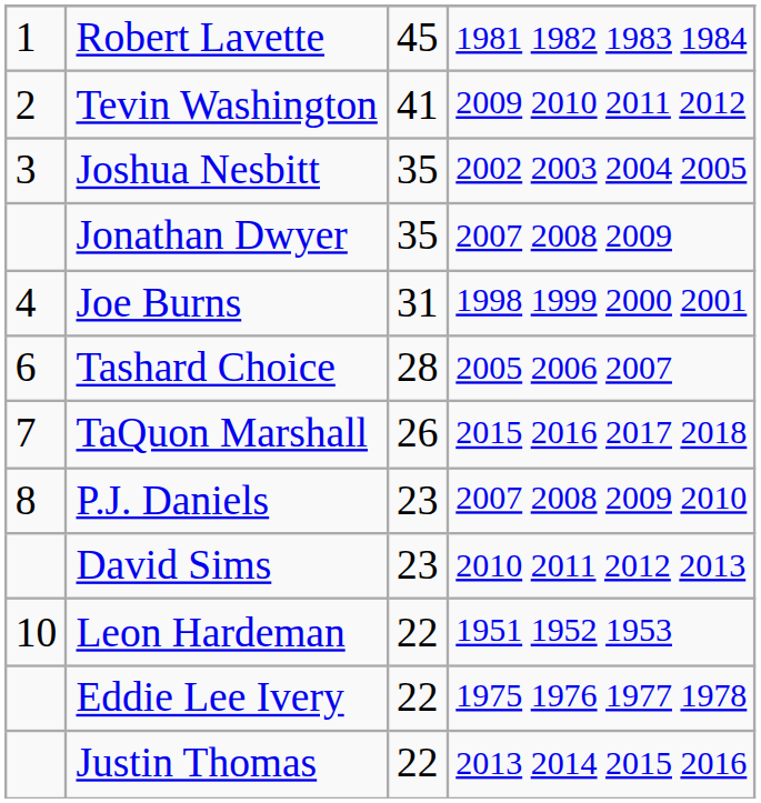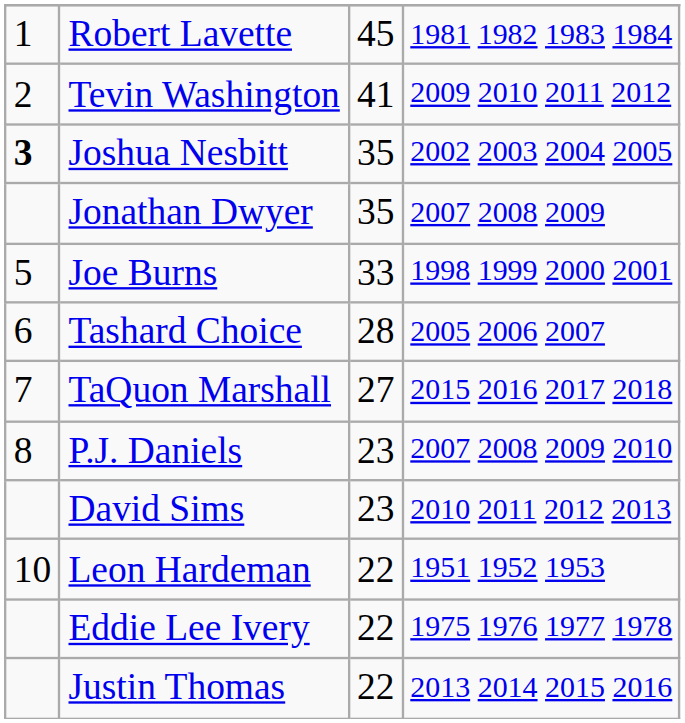 <table class="wikitable">
 <tr>
 </tr>
 <tr>
 <td>1</td>
 <td><a href='#'>Robert Lavette</a></td>
 <td>45</td>
 <td style="font-size:80%;"><a href='#'>1981</a> <a href='#'>1982</a> <a href='#'>1983</a> <a href='#'>1984</a></td>
 </tr>
 <tr>
 <td>2</td>
 <td><a href='#'>Tevin Washington</a></td>
 <td>41</td>
 <td style="font-size:80%;"><a href='#'>2009</a> <a href='#'>2010</a> <a href='#'>2011</a> <a href='#'>2012</a></td>
 </tr>
 <tr>
-<td>3</td>
+<td><strong>3</strong></td>
 <td><a href='#'>Joshua Nesbitt</a></td>
 <td>35</td>
 <td style="font-size:80%;"><a href='#'>2002</a> <a href='#'>2003</a> <a href='#'>2004</a> <a href='#'>2005</a></td>
 </tr>
 <tr>
 <td></td>
 <td><a href='#'>Jonathan Dwyer</a></td>
 <td>35</td>
 <td style="font-size:80%;"><a href='#'>2007</a> <a href='#'>2008</a> <a href='#'>2009</a></td>
 </tr>
 <tr>
-<td>4</td>
+<td>5</td>
 <td><a href='#'>Joe Burns</a></td>
-<td>31</td>
+<td>33</td>
 <td style="font-size:80%;"><a href='#'>1998</a> <a href='#'>1999</a> <a href='#'>2000</a> <a href='#'>2001</a></td>
 </tr>
 <tr>
 <td>6</td>
 <td><a href='#'>Tashard Choice</a></td>
 <td>28</td>
 <td style="font-size:80%;"><a href='#'>2005</a> <a href='#'>2006</a> <a href='#'>2007</a></td>
 </tr>
 <tr>
 <td>7</td>
 <td><a href='#'>TaQuon Marshall</a></td>
-<td>26</td>
+<td>27</td>
 <td style="font-size:80%;"><a href='#'>2015</a> <a href='#'>2016</a> <a href='#'>2017</a> <a href='#'>2018</a></td>
 </tr>
 <tr>
 <td>8</td>
 <td><a href='#'>P.J. Daniels</a></td>
 <td>23</td>
 <td style="font-size:80%;"><a href='#'>2007</a> <a href='#'>2008</a> <a href='#'>2009</a> <a href='#'>2010</a></td>
 </tr>
 <tr>
 <td></td>
 <td><a href='#'>David Sims</a></td>
 <td>23</td>
 <td style="font-size:80%;"><a href='#'>2010</a> <a href='#'>2011</a> <a href='#'>2012</a> <a href='#'>2013</a></td>
 </tr>
 <tr>
 <td>10</td>
 <td><a href='#'>Leon Hardeman</a></td>
 <td>22</td>
 <td style="font-size:80%;"><a href='#'>1951</a> <a href='#'>1952</a> <a href='#'>1953</a></td>
 </tr>
 <tr>
 <td></td>
 <td><a href='#'>Eddie Lee Ivery</a></td>
 <td>22</td>
 <td style="font-size:80%;"><a href='#'>1975</a> <a href='#'>1976</a> <a href='#'>1977</a> <a href='#'>1978</a></td>
 </tr>
 <tr>
 <td></td>
 <td><a href='#'>Justin Thomas</a></td>
 <td>22</td>
 <td style="font-size:80%;"><a href='#'>2013</a> <a href='#'>2014</a> <a href='#'>2015</a> <a href='#'>2016</a></td>
 </tr>
 </table>
